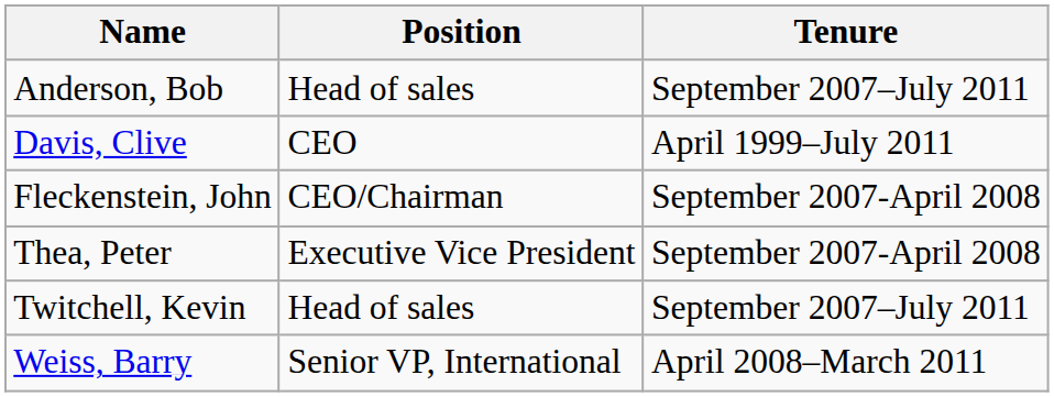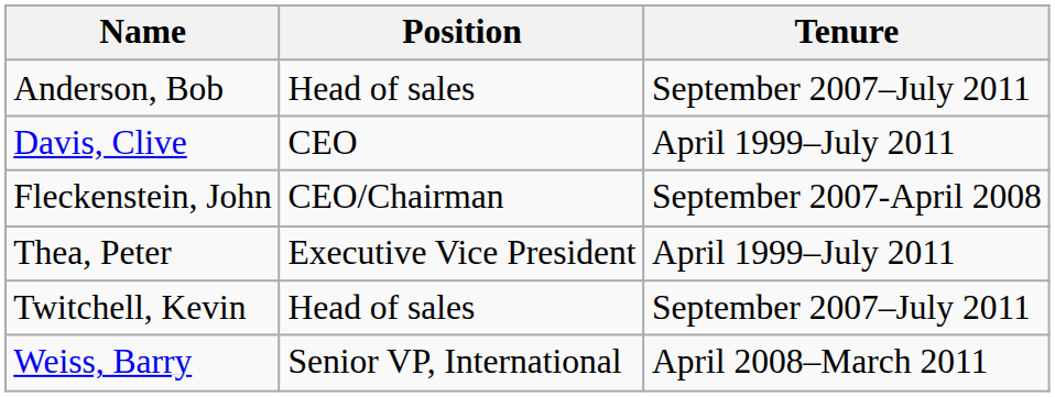 <table class="wikitable sortable">
 <tr>
 <th>Name</th>
 <th>Position</th>
 <th>Tenure</th>
 </tr>
 <tr>
 <td>Anderson, Bob</td>
 <td>Head of sales</td>
 <td>September 2007–July 2011</td>
 </tr>
 <tr>
 <td><a href='#'>Davis, Clive</a></td>
 <td>CEO<br></td>
 <td>April 1999–July 2011</td>
 </tr>
 <tr>
 <td>Fleckenstein, John</td>
 <td>CEO/Chairman</td>
 <td>September 2007-April 2008<br></td>
 </tr>
 <tr>
 <td>Thea, Peter</td>
 <td>Executive Vice President</td>
-<td>September 2007-April 2008<br></td>
+<td>April 1999–July 2011</td>
 </tr>
 <tr>
 <td>Twitchell, Kevin</td>
 <td>Head of sales</td>
 <td>September 2007–July 2011</td>
 </tr>
 <tr>
 <td><a href='#'>Weiss, Barry</a></td>
 <td>Senior VP, International</td>
 <td>April 2008–March 2011</td>
 </tr>
 </table>
